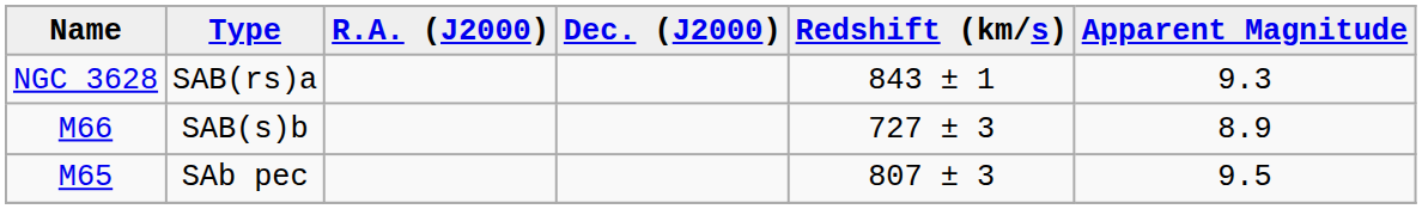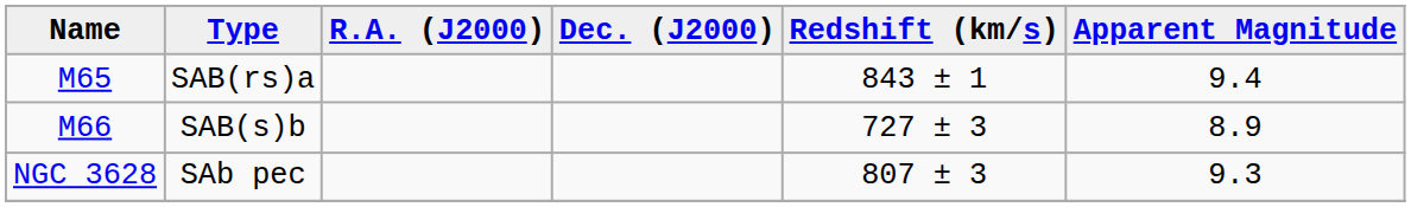 <table class="wikitable" style="text-align:center;border-collapse:collapse;" cellpadding="2">
 <tr>
 <th style="background:#efefef;">Name</th>
 <th style="background:#efefef;"><a href='#'>Type</a></th>
 <th style="background:#efefef;"><a href='#'>R.A.</a> (<a href='#'>J2000</a>)</th>
 <th style="background:#efefef;"><a href='#'>Dec.</a> (<a href='#'>J2000</a>)</th>
 <th style="background:#efefef;"><a href='#'>Redshift</a> (km/<a href='#'>s</a>)</th>
 <th style="background:#efefef;"><a href='#'>Apparent Magnitude</a></th>
 </tr>
 <tr>
-<td><a href='#'>NGC 3628</a></td>
+<td><a href='#'>M65</a></td>
 <td>SAB(rs)a</td>
 <td></td>
 <td></td>
 <td>843 ± 1</td>
-<td>9.3</td>
+<td>9.4</td>
 </tr>
 <tr>
 <td><a href='#'>M66</a></td>
 <td>SAB(s)b</td>
 <td></td>
 <td></td>
 <td>727 ± 3</td>
 <td>8.9</td>
 </tr>
 <tr>
-<td><a href='#'>M65</a></td>
+<td><a href='#'>NGC 3628</a></td>
 <td>SAb pec</td>
 <td></td>
 <td></td>
 <td>807 ± 3</td>
-<td>9.5</td>
+<td>9.3</td>
 </tr>
 <tr>
 </tr>
 </table>
